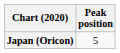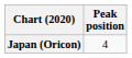 <table class="wikitable plainrowheaders" style="text-align:center">
 <tr>
 <th scope="col">Chart (2020)</th>
 <th scope="col">Peak<br>position</th>
 </tr>
 <tr>
 <th scope="row">Japan (Oricon)</th>
-<td>5</td>
+<td>4</td>
 </tr>
 </table>
